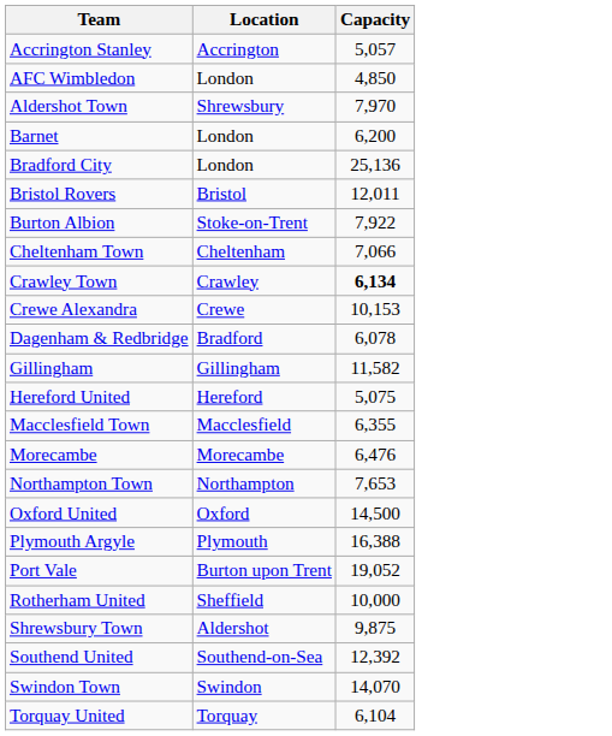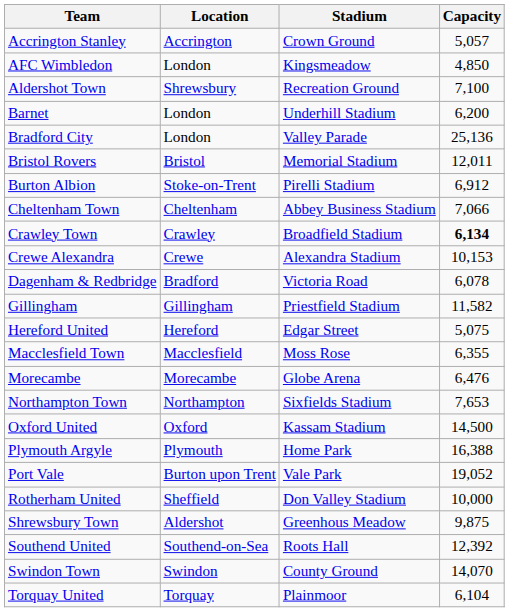 <table class="wikitable sortable">
 <tr>
 <th>Team</th>
 <th>Location</th>
+<th>Stadium</th>
 <th>Capacity</th>
 </tr>
 <tr>
 <td><a href='#'>Accrington Stanley</a></td>
 <td><a href='#'>Accrington</a></td>
+<td><a href='#'>Crown Ground</a></td>
 <td align="center">5,057</td>
 </tr>
 <tr>
 <td><a href='#'>AFC Wimbledon</a></td>
 <td>London</td>
+<td><a href='#'>Kingsmeadow</a></td>
 <td align="center">4,850</td>
 </tr>
 <tr>
 <td><a href='#'>Aldershot Town</a></td>
 <td><a href='#'>Shrewsbury</a></td>
-<td align="center">7,970</td>
+<td><a href='#'>Recreation Ground</a></td>
+<td align="center">7,100</td>
 </tr>
 <tr>
 <td><a href='#'>Barnet</a></td>
 <td>London</td>
+<td><a href='#'>Underhill Stadium</a></td>
 <td align="center">6,200</td>
 </tr>
 <tr>
 <td><a href='#'>Bradford City</a></td>
 <td>London</td>
+<td><a href='#'>Valley Parade</a></td>
 <td align="center">25,136</td>
 </tr>
 <tr>
 <td><a href='#'>Bristol Rovers</a></td>
 <td><a href='#'>Bristol</a></td>
+<td><a href='#'>Memorial Stadium</a></td>
 <td align="center">12,011</td>
 </tr>
 <tr>
 <td><a href='#'>Burton Albion</a></td>
 <td><a href='#'>Stoke-on-Trent</a></td>
-<td align="center">7,922</td>
+<td><a href='#'>Pirelli Stadium</a></td>
+<td align="center">6,912</td>
 </tr>
 <tr>
 <td><a href='#'>Cheltenham Town</a></td>
 <td><a href='#'>Cheltenham</a></td>
+<td><a href='#'>Abbey Business Stadium</a></td>
 <td align="center">7,066</td>
 </tr>
 <tr>
 <td><a href='#'>Crawley Town</a></td>
 <td><a href='#'>Crawley</a></td>
+<td><a href='#'>Broadfield Stadium</a></td>
 <td align="center"><strong>6,134</strong></td>
 </tr>
 <tr>
 <td><a href='#'>Crewe Alexandra</a></td>
 <td><a href='#'>Crewe</a></td>
+<td><a href='#'>Alexandra Stadium</a></td>
 <td align="center">10,153</td>
 </tr>
 <tr>
 <td><a href='#'>Dagenham & Redbridge</a></td>
 <td><a href='#'>Bradford</a></td>
+<td><a href='#'>Victoria Road</a></td>
 <td align="center">6,078</td>
 </tr>
 <tr>
 <td><a href='#'>Gillingham</a></td>
 <td><a href='#'>Gillingham</a></td>
+<td><a href='#'>Priestfield Stadium</a></td>
 <td align="center">11,582</td>
 </tr>
 <tr>
 <td><a href='#'>Hereford United</a></td>
 <td><a href='#'>Hereford</a></td>
+<td><a href='#'>Edgar Street</a></td>
 <td align="center">5,075</td>
 </tr>
 <tr>
 <td><a href='#'>Macclesfield Town</a></td>
 <td><a href='#'>Macclesfield</a></td>
+<td><a href='#'>Moss Rose</a></td>
 <td align="center">6,355</td>
 </tr>
 <tr>
 <td><a href='#'>Morecambe</a></td>
 <td><a href='#'>Morecambe</a></td>
+<td><a href='#'>Globe Arena</a></td>
 <td align="center">6,476</td>
 </tr>
 <tr>
 <td><a href='#'>Northampton Town</a></td>
 <td><a href='#'>Northampton</a></td>
+<td><a href='#'>Sixfields Stadium</a></td>
 <td align="center">7,653</td>
 </tr>
 <tr>
 <td><a href='#'>Oxford United</a></td>
 <td><a href='#'>Oxford</a></td>
+<td><a href='#'>Kassam Stadium</a></td>
 <td align="center">14,500</td>
 </tr>
 <tr>
 <td><a href='#'>Plymouth Argyle</a></td>
 <td><a href='#'>Plymouth</a></td>
+<td><a href='#'>Home Park</a></td>
 <td align="center">16,388</td>
 </tr>
 <tr>
 <td><a href='#'>Port Vale</a></td>
 <td><a href='#'>Burton upon Trent</a></td>
+<td><a href='#'>Vale Park</a></td>
 <td align="center">19,052</td>
 </tr>
 <tr>
 <td><a href='#'>Rotherham United</a></td>
 <td><a href='#'>Sheffield</a></td>
+<td><a href='#'>Don Valley Stadium</a></td>
 <td align="center">10,000</td>
 </tr>
 <tr>
 <td><a href='#'>Shrewsbury Town</a></td>
 <td><a href='#'>Aldershot</a></td>
+<td><a href='#'>Greenhous Meadow</a></td>
 <td align="center">9,875</td>
 </tr>
 <tr>
 <td><a href='#'>Southend United</a></td>
 <td><a href='#'>Southend-on-Sea</a></td>
+<td><a href='#'>Roots Hall</a></td>
 <td align="center">12,392</td>
 </tr>
 <tr>
 <td><a href='#'>Swindon Town</a></td>
 <td><a href='#'>Swindon</a></td>
+<td><a href='#'>County Ground</a></td>
 <td align="center">14,070</td>
 </tr>
 <tr>
 <td><a href='#'>Torquay United</a></td>
 <td><a href='#'>Torquay</a></td>
+<td><a href='#'>Plainmoor</a></td>
 <td align="center">6,104</td>
 </tr>
 </table>
